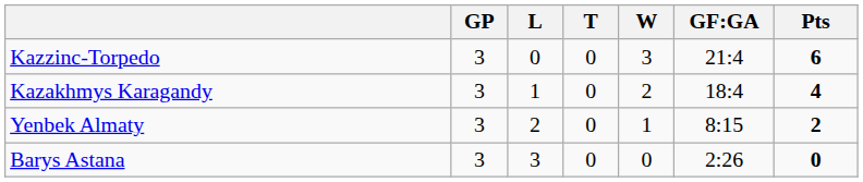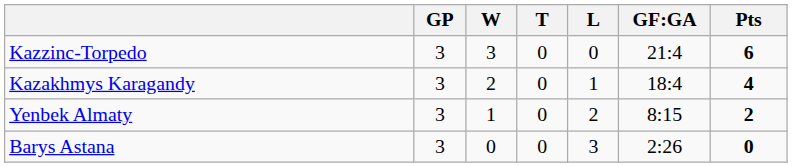 <table class="wikitable" width="50%">
 <tr>
 <th width="40%" bgcolor="#e0e0e0"></th>
 <th width="5%" bgcolor="#e0e0e0">GP</th>
+<th width="5%" bgcolor="#e0e0e0">W</th>
+<th width="5%" bgcolor="#e0e0e0">T</th>
 <th width="5%" bgcolor="#e0e0e0">L</th>
-<th width="5%" bgcolor="#e0e0e0">T</th>
-<th width="5%" bgcolor="#e0e0e0">W</th>
 <th width="7.5%" bgcolor="#e0e0e0">GF:GA</th>
 <th width="7.5%" bgcolor="#e0e0e0">Pts</th>
 </tr>
 <tr align="center">
 <td align="left"><a href='#'>Kazzinc-Torpedo</a></td>
 <td>3</td>
+<td>3</td>
 <td>0</td>
 <td>0</td>
-<td>3</td>
 <td>21:4</td>
 <td><strong>6</strong></td>
 </tr>
 <tr align="center">
 <td align="left"><a href='#'>Kazakhmys Karagandy</a></td>
 <td>3</td>
+<td>2</td>
+<td>0</td>
 <td>1</td>
-<td>0</td>
-<td>2</td>
 <td>18:4</td>
 <td><strong>4</strong></td>
 </tr>
 <tr align="center">
 <td align="left"><a href='#'>Yenbek Almaty</a></td>
 <td>3</td>
+<td>1</td>
+<td>0</td>
 <td>2</td>
-<td>0</td>
-<td>1</td>
 <td>8:15</td>
 <td><strong>2</strong></td>
 </tr>
 <tr align="center">
 <td align="left"><a href='#'>Barys Astana</a></td>
 <td>3</td>
-<td>3</td>
 <td>0</td>
 <td>0</td>
+<td>3</td>
 <td>2:26</td>
 <td><strong>0</strong></td>
 </tr>
 </table>
